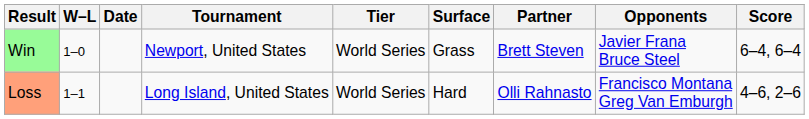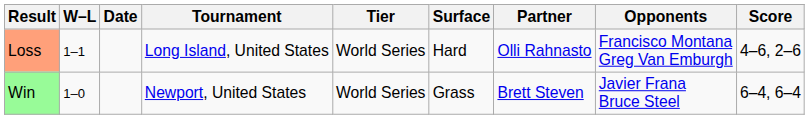 <table class="sortable wikitable">
 <tr>
 <th>Result</th>
 <th class="unsortable">W–L</th>
 <th>Date</th>
 <th>Tournament</th>
 <th>Tier</th>
 <th>Surface</th>
 <th>Partner</th>
 <th>Opponents</th>
 <th class="unsortable">Score</th>
 </tr>
 <tr>
+<td style="background:#ffa07a;">Loss</td>
+<td><small>1–1</small></td>
+<td><a href='#'></a></td>
+<td><a href='#'>Long Island</a>, United States</td>
+<td>World Series</td>
+<td>Hard</td>
+<td> <a href='#'>Olli Rahnasto</a></td>
+<td> <a href='#'>Francisco Montana</a> <br>  <a href='#'>Greg Van Emburgh</a></td>
+<td>4–6, 2–6</td>
+</tr>
+<tr>
 <td style="background:#98fb98;">Win</td>
 <td><small>1–0</small></td>
 <td><a href='#'></a></td>
 <td><a href='#'>Newport</a>, United States</td>
 <td>World Series</td>
 <td>Grass</td>
 <td> <a href='#'>Brett Steven</a></td>
 <td> <a href='#'>Javier Frana</a> <br>  <a href='#'>Bruce Steel</a></td>
 <td>6–4, 6–4</td>
 </tr>
-<tr>
-<td style="background:#ffa07a;">Loss</td>
-<td><small>1–1</small></td>
-<td><a href='#'></a></td>
-<td><a href='#'>Long Island</a>, United States</td>
-<td>World Series</td>
-<td>Hard</td>
-<td> <a href='#'>Olli Rahnasto</a></td>
-<td> <a href='#'>Francisco Montana</a> <br>  <a href='#'>Greg Van Emburgh</a></td>
-<td>4–6, 2–6</td>
-</tr>
 </table>
